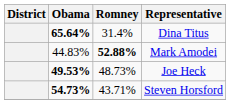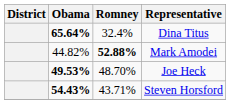 <table class=wikitable>
 <tr>
 <th>District</th>
 <th>Obama</th>
 <th>Romney</th>
 <th>Representative</th>
 </tr>
 <tr align=center>
 <th></th>
 <td><strong>65.64%</strong></td>
-<td>31.4%</td>
+<td>32.4%</td>
 <td><a href='#'>Dina Titus</a></td>
 </tr>
 <tr align=center>
 <th></th>
-<td>44.83%</td>
+<td>44.82%</td>
 <td><strong>52.88%</strong></td>
 <td><a href='#'>Mark Amodei</a></td>
 </tr>
 <tr align=center>
 <th></th>
 <td><strong>49.53%</strong></td>
-<td>48.73%</td>
+<td>48.70%</td>
 <td><a href='#'>Joe Heck</a></td>
 </tr>
 <tr align=center>
 <th></th>
-<td><strong>54.73%</strong></td>
+<td><strong>54.43%</strong></td>
 <td>43.71%</td>
 <td><a href='#'>Steven Horsford</a></td>
 </tr>
 <tr align=center>
 </tr>
 </table>
